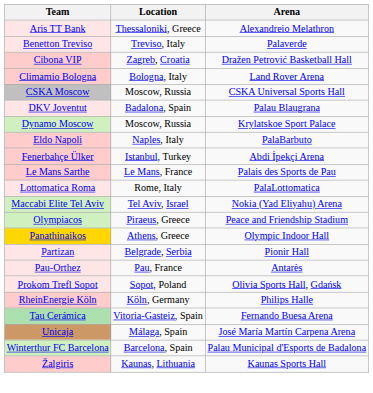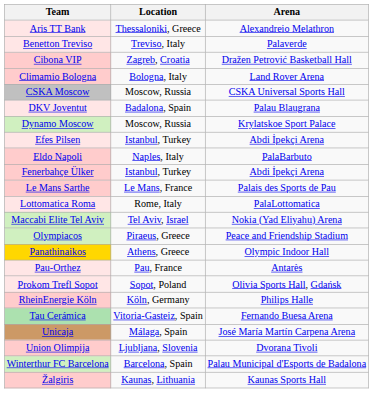 <table class="wikitable" style="text-align:center">
 <tr>
 <th>Team</th>
 <th>Location</th>
 <th>Arena</th>
 </tr>
 <tr>
 <td style="background:#ffe6e6;"><a href='#'>Aris TT Bank</a></td>
 <td><a href='#'>Thessaloniki</a>, Greece</td>
 <td><a href='#'>Alexandreio Melathron</a></td>
 </tr>
 <tr>
 <td style="background:#ffe6e6;"><a href='#'>Benetton Treviso</a></td>
 <td><a href='#'>Treviso</a>, Italy</td>
 <td><a href='#'>Palaverde</a></td>
 </tr>
 <tr>
 <td style="background: #ffcccc;"><a href='#'>Cibona VIP</a></td>
 <td><a href='#'>Zagreb</a>, <a href='#'>Croatia</a></td>
 <td><a href='#'>Dražen Petrović Basketball Hall</a></td>
 </tr>
 <tr>
 <td style="background: #ffcccc;"><a href='#'>Climamio Bologna</a></td>
 <td><a href='#'>Bologna</a>, Italy</td>
 <td><a href='#'>Land Rover Arena</a></td>
 </tr>
 <tr>
 <td style="background:silver;"><a href='#'>CSKA Moscow</a></td>
 <td>Moscow, Russia</td>
 <td><a href='#'>CSKA Universal Sports Hall</a></td>
 </tr>
 <tr>
 <td style="background:#ffe6e6;"><a href='#'>DKV Joventut</a></td>
 <td><a href='#'>Badalona</a>, Spain</td>
 <td><a href='#'>Palau Blaugrana</a></td>
 </tr>
 <tr>
 <td style="background:#D0F0C0;"><a href='#'>Dynamo Moscow</a></td>
 <td>Moscow, Russia</td>
 <td><a href='#'>Krylatskoe Sport Palace</a></td>
 </tr>
 <tr>
+<td style="background:#ffe6e6;"><a href='#'>Efes Pilsen</a></td>
+<td><a href='#'>Istanbul</a>, Turkey</td>
+<td><a href='#'>Abdi İpekçi Arena</a></td>
+</tr>
+<tr>
 <td style="background: #ffcccc;"><a href='#'>Eldo Napoli</a></td>
 <td><a href='#'>Naples</a>, Italy</td>
 <td><a href='#'>PalaBarbuto</a></td>
 </tr>
 <tr>
 <td style="background: #ffcccc;"><a href='#'>Fenerbahçe Ülker</a></td>
 <td><a href='#'>Istanbul</a>, Turkey</td>
 <td><a href='#'>Abdi İpekçi Arena</a></td>
 </tr>
 <tr>
 <td style="background: #ffcccc;"><a href='#'>Le Mans Sarthe</a></td>
 <td><a href='#'>Le Mans</a>, France</td>
 <td><a href='#'>Palais des Sports de Pau</a></td>
 </tr>
 <tr>
 <td style="background:#ffe6e6;"><a href='#'>Lottomatica Roma</a></td>
 <td>Rome, Italy</td>
 <td><a href='#'>PalaLottomatica</a></td>
 </tr>
 <tr>
 <td style="background:#D0F0C0;"><a href='#'>Maccabi Elite Tel Aviv</a></td>
 <td><a href='#'>Tel Aviv</a>, <a href='#'>Israel</a></td>
 <td><a href='#'>Nokia (Yad Eliyahu) Arena</a></td>
 </tr>
 <tr>
 <td style="background:#D0F0C0;"><a href='#'>Olympiacos</a></td>
 <td><a href='#'>Piraeus</a>, Greece</td>
 <td><a href='#'>Peace and Friendship Stadium</a></td>
 </tr>
 <tr>
 <td style="background:gold"><a href='#'>Panathinaikos</a></td>
 <td><a href='#'>Athens</a>, Greece</td>
 <td><a href='#'>Olympic Indoor Hall</a></td>
 </tr>
 <tr>
-<td style="background:#ffe6e6;"><a href='#'>Partizan</a></td>
-<td><a href='#'>Belgrade</a>, <a href='#'>Serbia</a></td>
-<td><a href='#'>Pionir Hall</a></td>
-</tr>
-<tr>
 <td style="background:#ffe6e6;"><a href='#'>Pau-Orthez</a></td>
 <td><a href='#'>Pau</a>, France</td>
 <td><a href='#'>Antarès</a></td>
 </tr>
 <tr>
 <td style="background:#ffe6e6;"><a href='#'>Prokom Trefl Sopot</a></td>
 <td><a href='#'>Sopot</a>, Poland</td>
 <td><a href='#'>Olivia Sports Hall</a>, <a href='#'>Gdańsk</a></td>
 </tr>
 <tr>
 <td style="background: #ffcccc;"><a href='#'>RheinEnergie Köln</a></td>
 <td><a href='#'>Köln</a>, Germany</td>
 <td><a href='#'>Philips Halle</a></td>
 </tr>
 <tr>
 <td style="background:#ACE1AF;"><a href='#'>Tau Cerámica</a></td>
 <td><a href='#'>Vitoria-Gasteiz</a>, Spain</td>
 <td><a href='#'>Fernando Buesa Arena</a></td>
 </tr>
 <tr>
 <td style="background:#CC9966;"><a href='#'>Unicaja</a></td>
 <td><a href='#'>Málaga</a>, Spain</td>
 <td><a href='#'>José María Martín Carpena Arena</a></td>
 </tr>
 <tr>
+<td style="background: #ffcccc;"><a href='#'>Union Olimpija</a></td>
+<td><a href='#'>Ljubljana</a>, <a href='#'>Slovenia</a></td>
+<td><a href='#'>Dvorana Tivoli</a></td>
+</tr>
+<tr>
 <td style="background:#D0F0C0;"><a href='#'>Winterthur FC Barcelona</a></td>
 <td><a href='#'>Barcelona</a>, Spain</td>
 <td><a href='#'>Palau Municipal d'Esports de Badalona</a></td>
 </tr>
 <tr>
 <td style="background: #ffcccc;"><a href='#'>Žalgiris</a></td>
 <td><a href='#'>Kaunas</a>, <a href='#'>Lithuania</a></td>
 <td><a href='#'>Kaunas Sports Hall</a></td>
 </tr>
 </table>
